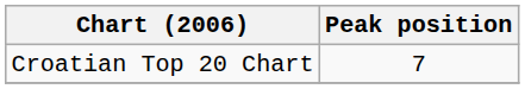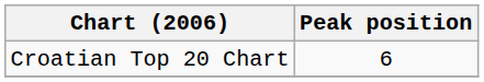 <table class="wikitable sortable">
 <tr>
 <th align="left">Chart (2006)</th>
 <th align="left">Peak position</th>
 </tr>
 <tr>
 <td align="left">Croatian Top 20 Chart</td>
-<td align="center">7</td>
+<td align="center">6</td>
 </tr>
 <tr>
 </tr>
 </table>
